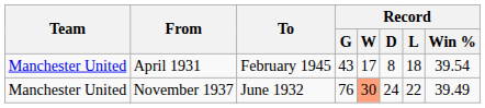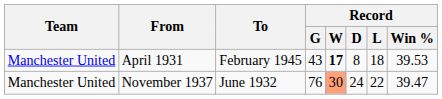 <table class="wikitable" style="text-align: center">
 <tr>
 <th rowspan="2">Team</th>
 <th rowspan="2">From</th>
 <th rowspan="2">To</th>
 <th colspan="5">Record</th>
 </tr>
 <tr>
 <th>G</th>
 <th>W</th>
 <th>D</th>
 <th>L</th>
 <th>Win %</th>
 </tr>
 <tr>
 <td style="text-align:left"><a href='#'>Manchester United</a></td>
 <td style="text-align:left">April 1931</td>
 <td style="text-align:left">February 1945</td>
 <td>43</td>
-<td>17</td>
+<td><strong>17</strong></td>
 <td>8</td>
 <td>18</td>
-<td>39.54</td>
+<td>39.53</td>
 </tr>
 <tr>
 <td style="text-align:left">Manchester United</td>
 <td style="text-align:left">November 1937</td>
 <td style="text-align:left">June 1932</td>
 <td>76</td>
 <td style="background: lightsalmon;">30</td>
 <td>24</td>
 <td>22</td>
-<td>39.49</td>
+<td>39.47</td>
 </tr>
 </table>
